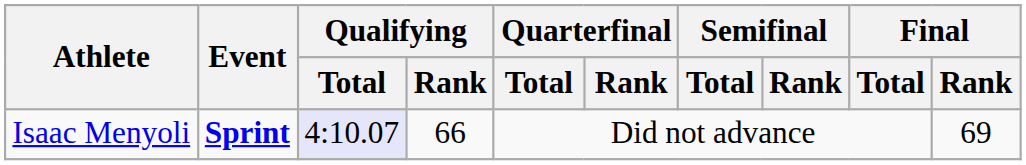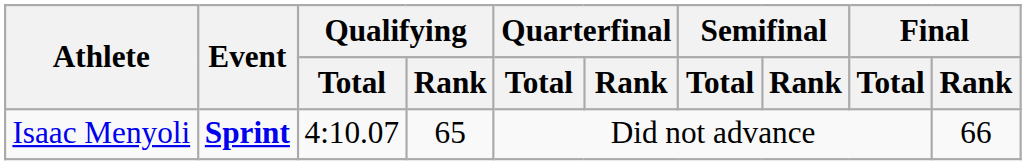 <table class="wikitable" style="font-size:90%">
 <tr>
 <th rowspan="2">Athlete</th>
 <th rowspan="2">Event</th>
 <th colspan="2">Qualifying</th>
 <th colspan="2">Quarterfinal</th>
 <th colspan="2">Semifinal</th>
 <th colspan="2">Final</th>
 </tr>
 <tr>
 <th>Total</th>
 <th>Rank</th>
 <th>Total</th>
 <th>Rank</th>
 <th>Total</th>
 <th>Rank</th>
 <th>Total</th>
 <th>Rank</th>
 </tr>
 <tr>
 <td align="left"><a href='#'>Isaac Menyoli</a></td>
 <td align="left"><strong><a href='#'>Sprint</a></strong></td>
-<td align="center" style="background: lavender;">4:10.07</td>
+<td align="center">4:10.07</td>
+<td align="center">65</td>
+<td colspan=5 align="center">Did not advance</td>
 <td align="center">66</td>
-<td colspan=5 align="center">Did not advance</td>
-<td align="center">69</td>
 </tr>
 </table>
